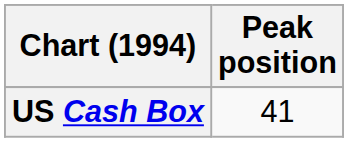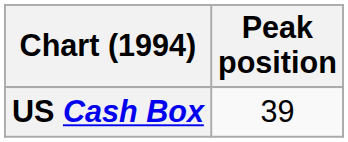 <table class="wikitable sortable plainrowheaders" style="text-align:center">
 <tr>
 <th>Chart (1994)</th>
 <th>Peak<br>position</th>
 </tr>
 <tr>
 </tr>
 <tr>
 </tr>
 <tr>
 </tr>
 <tr>
 </tr>
 <tr>
 <th scope="row">US <em><a href='#'>Cash Box</a></em></th>
-<td>41</td>
+<td>39</td>
 </tr>
 </table>
